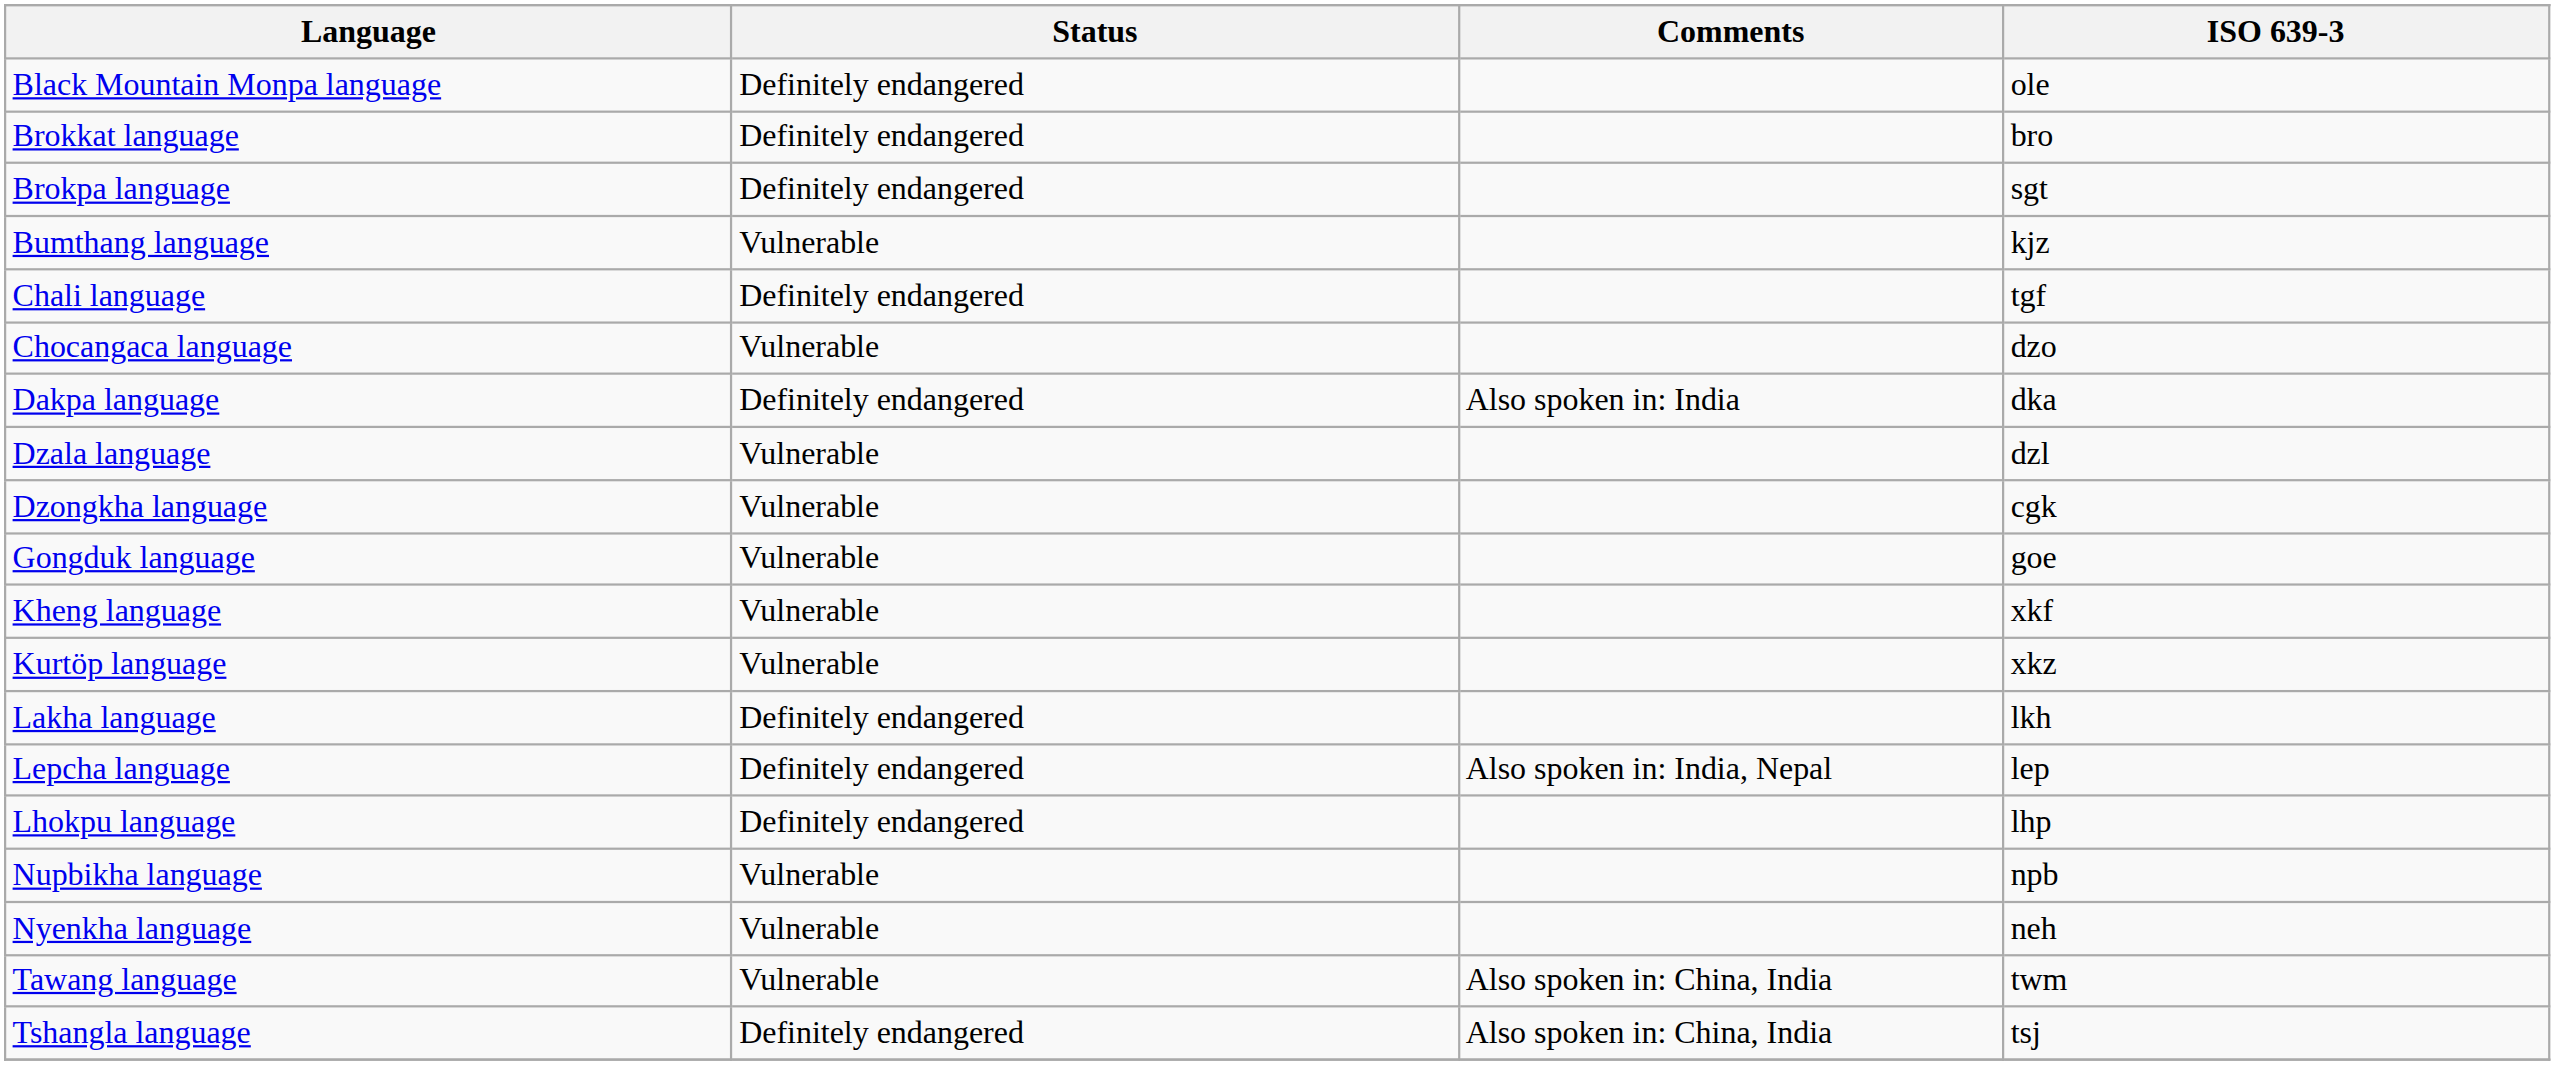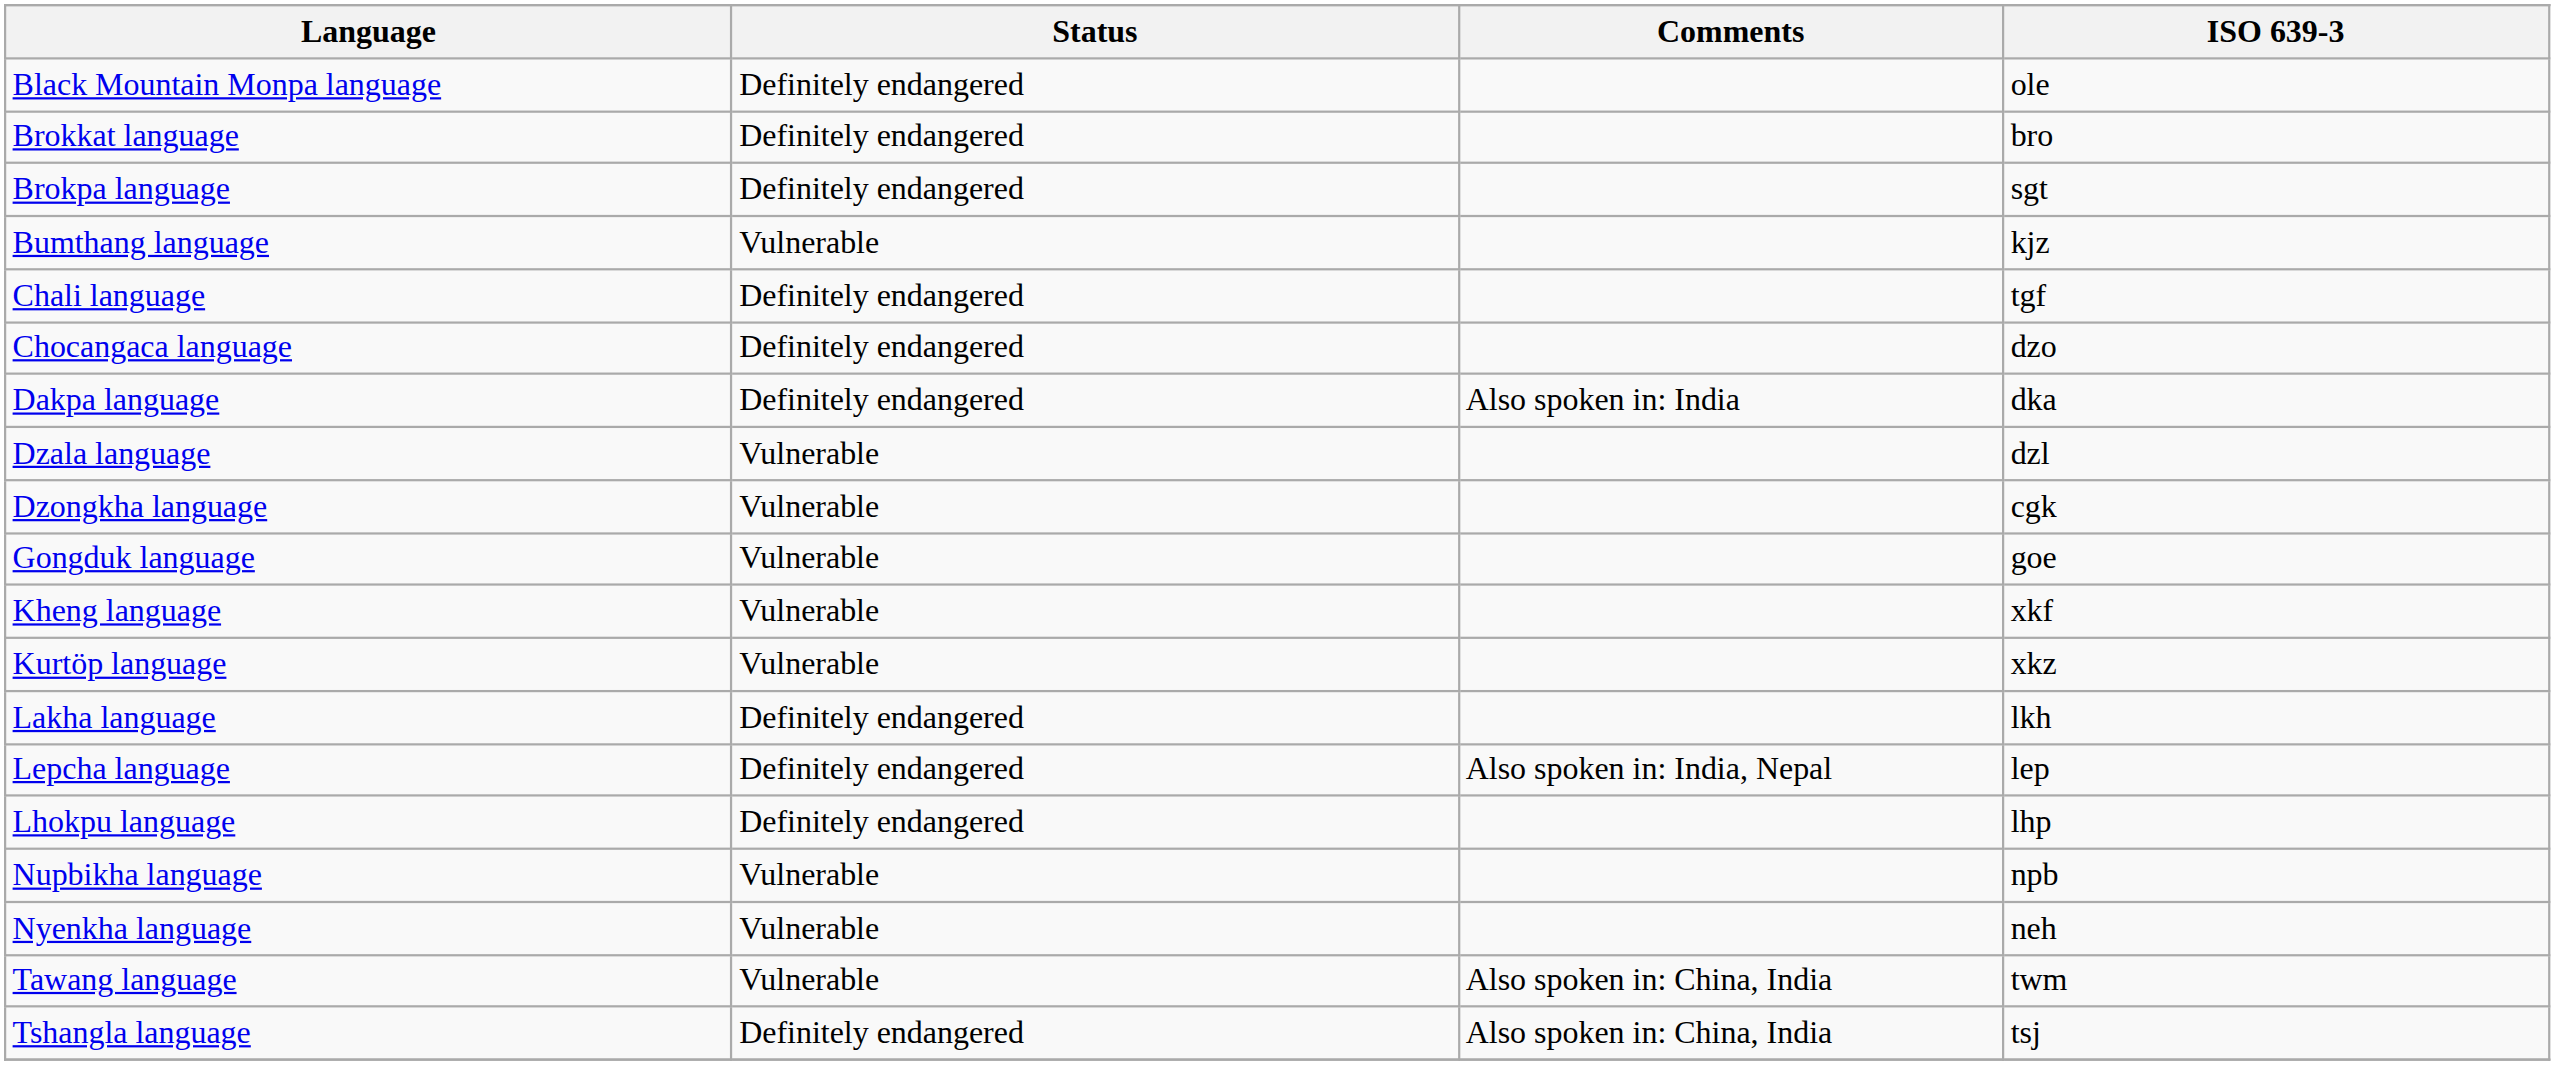 <table class="wikitable" align="center" style="font-size:90%">
 <tr>
 </tr>
 <tr>
 <th width="20%">Language</th>
 <th width="20%">Status</th>
 <th width="15%">Comments</th>
 <th width="15%">ISO 639-3</th>
 </tr>
 <tr>
 <td><a href='#'>Black Mountain Monpa language</a></td>
 <td>Definitely endangered</td>
 <td> </td>
 <td>ole</td>
 </tr>
 <tr>
 <td><a href='#'>Brokkat language</a></td>
 <td>Definitely endangered</td>
 <td> </td>
 <td>bro</td>
 </tr>
 <tr>
 <td><a href='#'>Brokpa language</a></td>
 <td>Definitely endangered</td>
 <td> </td>
 <td>sgt</td>
 </tr>
 <tr>
 <td><a href='#'>Bumthang language</a></td>
 <td>Vulnerable</td>
 <td> </td>
 <td>kjz</td>
 </tr>
 <tr>
 <td><a href='#'>Chali language</a></td>
 <td>Definitely endangered</td>
 <td> </td>
 <td>tgf</td>
 </tr>
 <tr>
 <td><a href='#'>Chocangaca language</a></td>
-<td>Vulnerable</td>
+<td>Definitely endangered</td>
 <td> </td>
 <td>dzo</td>
 </tr>
 <tr>
 <td><a href='#'>Dakpa language</a></td>
 <td>Definitely endangered</td>
 <td>Also spoken in: India</td>
 <td>dka</td>
 </tr>
 <tr>
 <td><a href='#'>Dzala language</a></td>
 <td>Vulnerable</td>
 <td> </td>
 <td>dzl</td>
 </tr>
 <tr>
 <td><a href='#'>Dzongkha language</a></td>
 <td>Vulnerable</td>
 <td> </td>
 <td>cgk</td>
 </tr>
 <tr>
 <td><a href='#'>Gongduk language</a></td>
 <td>Vulnerable</td>
 <td> </td>
 <td>goe</td>
 </tr>
 <tr>
 <td><a href='#'>Kheng language</a></td>
 <td>Vulnerable</td>
 <td> </td>
 <td>xkf</td>
 </tr>
 <tr>
 <td><a href='#'>Kurtöp language</a></td>
 <td>Vulnerable</td>
 <td> </td>
 <td>xkz</td>
 </tr>
 <tr>
 <td><a href='#'>Lakha language</a></td>
 <td>Definitely endangered</td>
 <td> </td>
 <td>lkh</td>
 </tr>
 <tr>
 <td><a href='#'>Lepcha language</a></td>
 <td>Definitely endangered</td>
 <td>Also spoken in: India, Nepal</td>
 <td>lep</td>
 </tr>
 <tr>
 <td><a href='#'>Lhokpu language</a></td>
 <td>Definitely endangered</td>
 <td> </td>
 <td>lhp</td>
 </tr>
 <tr>
 <td><a href='#'>Nupbikha language</a></td>
 <td>Vulnerable</td>
 <td> </td>
 <td>npb</td>
 </tr>
 <tr>
 <td><a href='#'>Nyenkha language</a></td>
 <td>Vulnerable</td>
 <td> </td>
 <td>neh</td>
 </tr>
 <tr>
 <td><a href='#'>Tawang language</a></td>
 <td>Vulnerable</td>
 <td>Also spoken in: China, India</td>
 <td>twm</td>
 </tr>
 <tr>
 <td><a href='#'>Tshangla language</a></td>
 <td>Definitely endangered</td>
 <td>Also spoken in: China, India</td>
 <td>tsj</td>
 </tr>
 <tr>
 </tr>
 </table>
